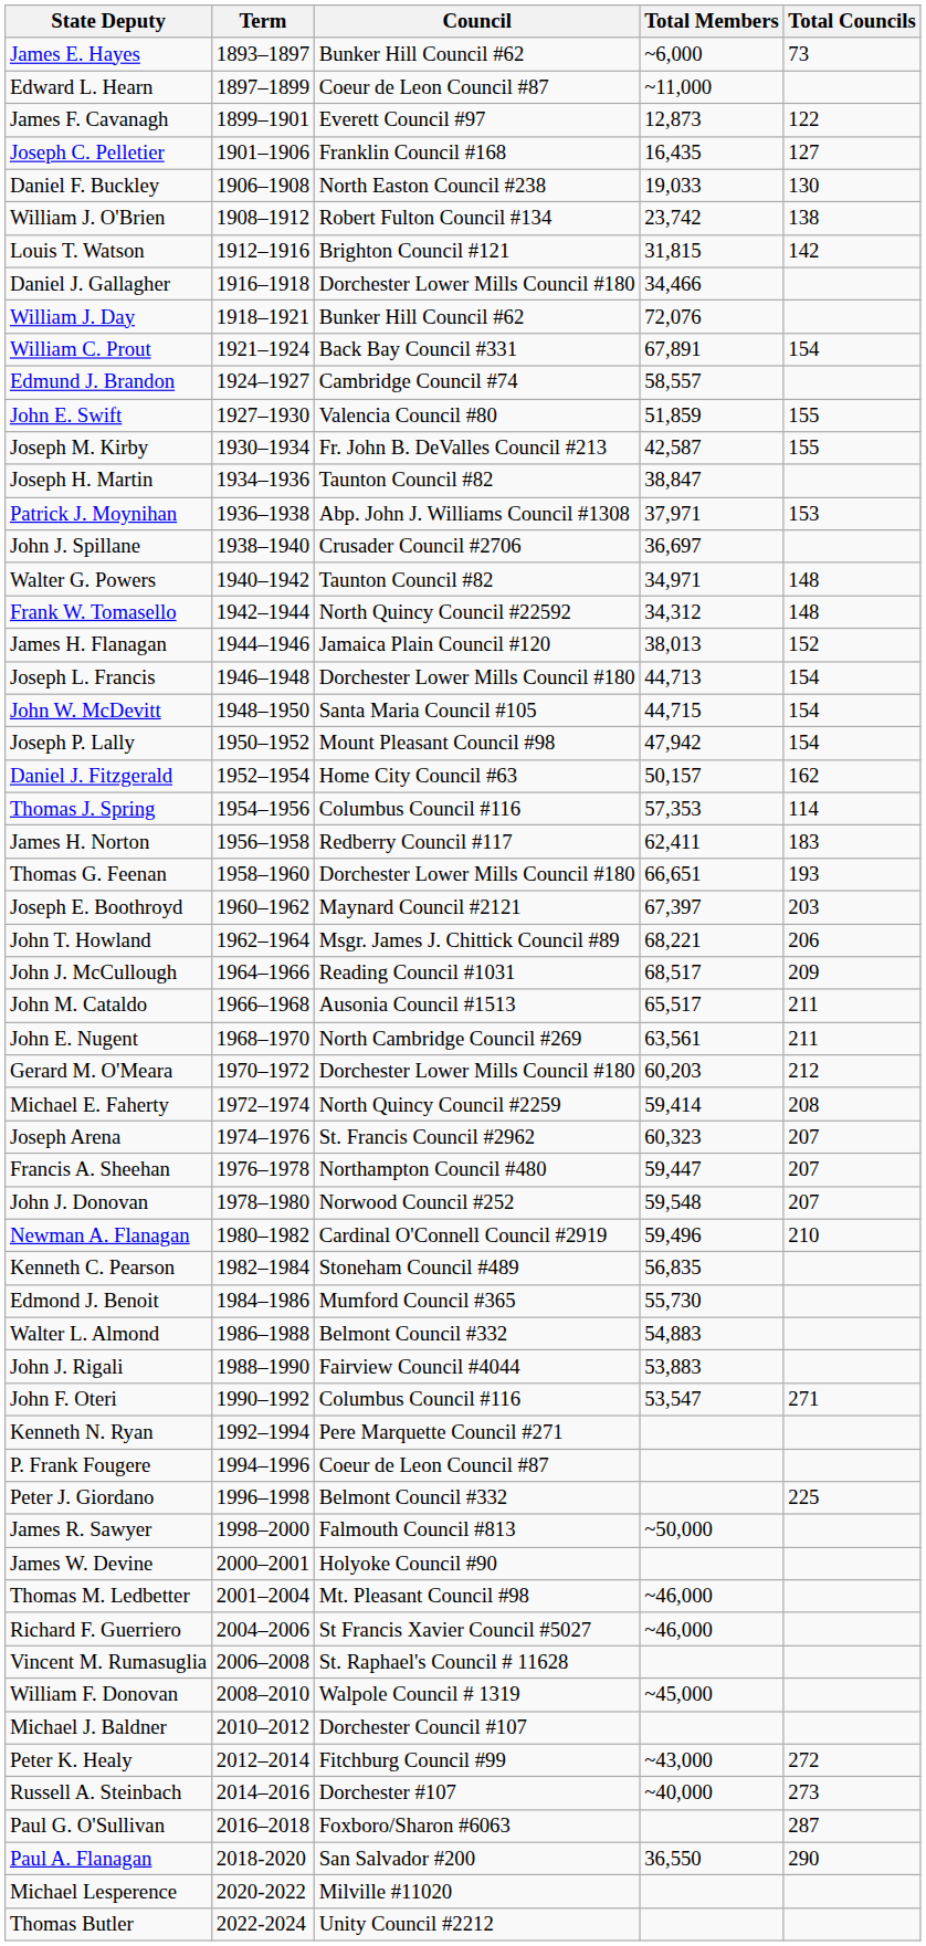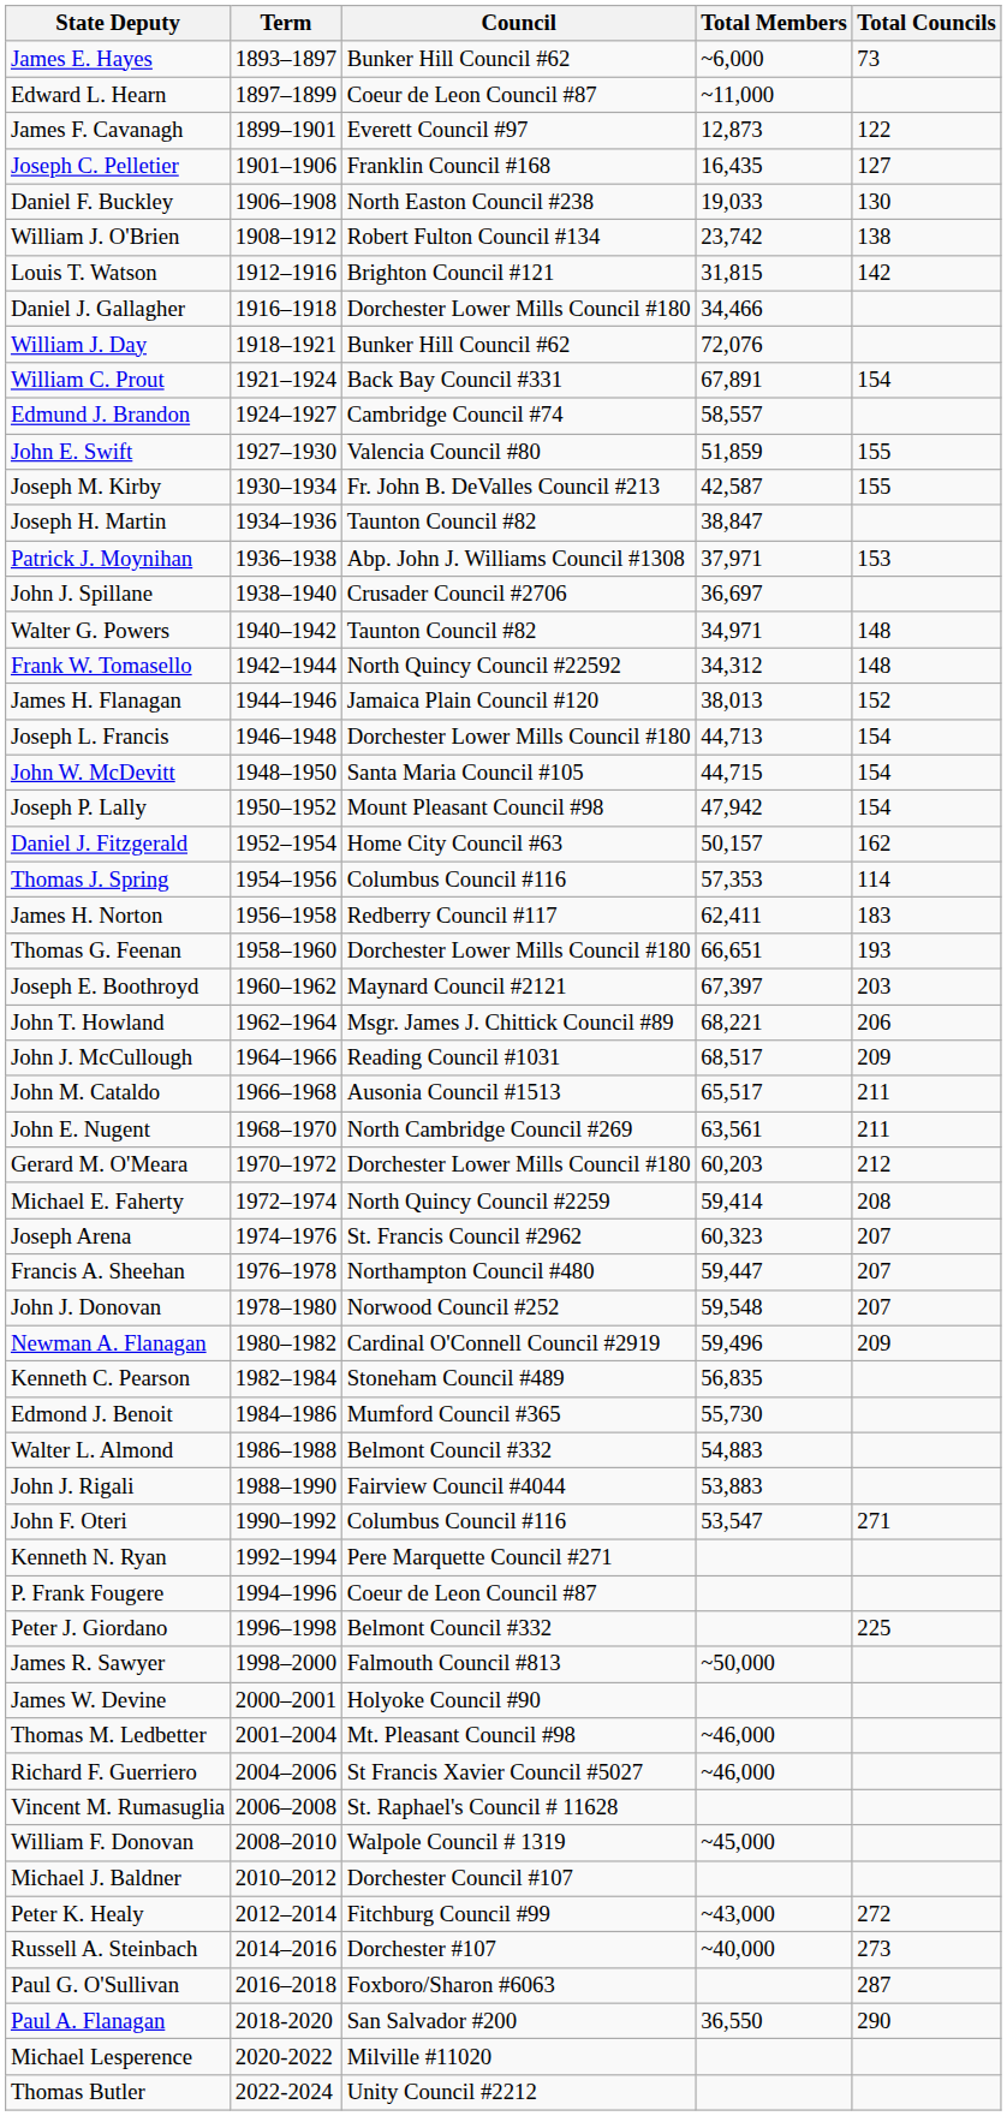 <table class="wikitable collapsible sortable">
 <tr>
 <th>State Deputy</th>
 <th>Term</th>
 <th>Council</th>
 <th>Total Members</th>
 <th>Total Councils</th>
 </tr>
 <tr>
 <td><a href='#'>James E. Hayes</a></td>
 <td>1893–1897</td>
 <td>Bunker Hill Council #62</td>
 <td>~6,000</td>
 <td>73</td>
 </tr>
 <tr>
 <td>Edward L. Hearn</td>
 <td>1897–1899</td>
 <td>Coeur de Leon Council #87</td>
 <td>~11,000</td>
 <td></td>
 </tr>
 <tr>
 <td>James F. Cavanagh</td>
 <td>1899–1901</td>
 <td>Everett Council #97</td>
 <td>12,873</td>
 <td>122 </td>
 </tr>
 <tr>
 <td><a href='#'>Joseph C. Pelletier</a></td>
 <td>1901–1906</td>
 <td>Franklin Council #168</td>
 <td>16,435</td>
 <td>127</td>
 </tr>
 <tr>
 <td>Daniel F. Buckley</td>
 <td>1906–1908</td>
 <td>North Easton Council #238</td>
 <td>19,033</td>
 <td>130</td>
 </tr>
 <tr>
 <td>William J. O'Brien</td>
 <td>1908–1912</td>
 <td>Robert Fulton Council #134</td>
 <td>23,742</td>
 <td>138</td>
 </tr>
 <tr>
 <td>Louis T. Watson</td>
 <td>1912–1916</td>
 <td>Brighton Council #121</td>
 <td>31,815</td>
 <td>142</td>
 </tr>
 <tr>
 <td>Daniel J. Gallagher</td>
 <td>1916–1918</td>
 <td>Dorchester Lower Mills Council #180</td>
 <td>34,466</td>
 <td></td>
 </tr>
 <tr>
 <td><a href='#'>William J. Day</a></td>
 <td>1918–1921</td>
 <td>Bunker Hill Council #62</td>
 <td>72,076</td>
 <td></td>
 </tr>
 <tr>
 <td><a href='#'>William C. Prout</a></td>
 <td>1921–1924</td>
 <td>Back Bay Council #331</td>
 <td>67,891</td>
 <td>154</td>
 </tr>
 <tr>
 <td><a href='#'>Edmund J. Brandon</a></td>
 <td>1924–1927</td>
 <td>Cambridge Council #74</td>
 <td>58,557</td>
 <td></td>
 </tr>
 <tr>
 <td><a href='#'>John E. Swift</a></td>
 <td>1927–1930</td>
 <td>Valencia Council #80</td>
 <td>51,859 </td>
 <td>155</td>
 </tr>
 <tr>
 <td>Joseph M. Kirby</td>
 <td>1930–1934</td>
 <td>Fr. John B. DeValles Council #213</td>
 <td>42,587</td>
 <td>155</td>
 </tr>
 <tr>
 <td>Joseph H. Martin</td>
 <td>1934–1936</td>
 <td>Taunton Council #82</td>
 <td>38,847</td>
 <td></td>
 </tr>
 <tr>
 <td><a href='#'>Patrick J. Moynihan</a></td>
 <td>1936–1938</td>
 <td>Abp. John J. Williams Council #1308</td>
 <td>37,971</td>
 <td>153</td>
 </tr>
 <tr>
 <td>John J. Spillane</td>
 <td>1938–1940</td>
 <td>Crusader Council #2706</td>
 <td>36,697</td>
 <td></td>
 </tr>
 <tr>
 <td>Walter G. Powers</td>
 <td>1940–1942</td>
 <td>Taunton Council #82</td>
 <td>34,971</td>
 <td>148</td>
 </tr>
 <tr>
 <td><a href='#'>Frank W. Tomasello</a></td>
 <td>1942–1944</td>
 <td>North Quincy Council #22592</td>
 <td>34,312</td>
 <td>148</td>
 </tr>
 <tr>
 <td>James H. Flanagan</td>
 <td>1944–1946</td>
 <td>Jamaica Plain Council #120</td>
 <td>38,013</td>
 <td>152</td>
 </tr>
 <tr>
 <td>Joseph L. Francis</td>
 <td>1946–1948</td>
 <td>Dorchester Lower Mills Council #180</td>
 <td>44,713</td>
 <td>154</td>
 </tr>
 <tr>
 <td><a href='#'>John W. McDevitt</a></td>
 <td>1948–1950</td>
 <td>Santa Maria Council #105</td>
 <td>44,715</td>
 <td>154</td>
 </tr>
 <tr>
 <td>Joseph P. Lally</td>
 <td>1950–1952</td>
 <td>Mount Pleasant Council #98</td>
 <td>47,942</td>
 <td>154</td>
 </tr>
 <tr>
 <td><a href='#'>Daniel J. Fitzgerald</a></td>
 <td>1952–1954</td>
 <td>Home City Council #63</td>
 <td>50,157</td>
 <td>162</td>
 </tr>
 <tr>
 <td><a href='#'>Thomas J. Spring</a></td>
 <td>1954–1956</td>
 <td>Columbus Council #116</td>
 <td>57,353</td>
 <td>114</td>
 </tr>
 <tr>
 <td>James H. Norton</td>
 <td>1956–1958</td>
 <td>Redberry Council #117</td>
 <td>62,411</td>
 <td>183</td>
 </tr>
 <tr>
 <td>Thomas G. Feenan</td>
 <td>1958–1960</td>
 <td>Dorchester Lower Mills Council #180</td>
 <td>66,651</td>
 <td>193</td>
 </tr>
 <tr>
 <td>Joseph E. Boothroyd</td>
 <td>1960–1962</td>
 <td>Maynard Council #2121</td>
 <td>67,397</td>
 <td>203</td>
 </tr>
 <tr>
 <td>John T. Howland</td>
 <td>1962–1964</td>
 <td>Msgr. James J. Chittick Council #89</td>
 <td>68,221</td>
 <td>206</td>
 </tr>
 <tr>
 <td>John J. McCullough</td>
 <td>1964–1966</td>
 <td>Reading Council #1031</td>
 <td>68,517</td>
 <td>209</td>
 </tr>
 <tr>
 <td>John M. Cataldo</td>
 <td>1966–1968</td>
 <td>Ausonia Council #1513</td>
 <td>65,517</td>
 <td>211</td>
 </tr>
 <tr>
 <td>John E. Nugent</td>
 <td>1968–1970</td>
 <td>North Cambridge Council #269</td>
 <td>63,561 </td>
 <td>211</td>
 </tr>
 <tr>
 <td>Gerard M. O'Meara</td>
 <td>1970–1972</td>
 <td>Dorchester Lower Mills Council #180</td>
 <td>60,203</td>
 <td>212</td>
 </tr>
 <tr>
 <td>Michael E. Faherty</td>
 <td>1972–1974</td>
 <td>North Quincy Council #2259</td>
 <td>59,414</td>
 <td>208</td>
 </tr>
 <tr>
 <td>Joseph Arena</td>
 <td>1974–1976</td>
 <td>St. Francis Council #2962</td>
 <td>60,323 </td>
 <td>207</td>
 </tr>
 <tr>
 <td>Francis A. Sheehan</td>
 <td>1976–1978</td>
 <td>Northampton Council #480</td>
 <td>59,447</td>
 <td>207</td>
 </tr>
 <tr>
 <td>John J. Donovan</td>
 <td>1978–1980</td>
 <td>Norwood Council #252</td>
 <td>59,548</td>
 <td>207</td>
 </tr>
 <tr>
 <td><a href='#'>Newman A. Flanagan</a></td>
 <td>1980–1982</td>
 <td>Cardinal O'Connell Council #2919</td>
 <td>59,496</td>
-<td>210</td>
+<td>209</td>
 </tr>
 <tr>
 <td>Kenneth C. Pearson</td>
 <td>1982–1984</td>
 <td>Stoneham Council #489</td>
 <td>56,835</td>
 <td></td>
 </tr>
 <tr>
 <td>Edmond J. Benoit</td>
 <td>1984–1986</td>
 <td>Mumford Council #365</td>
 <td>55,730</td>
 <td></td>
 </tr>
 <tr>
 <td>Walter L. Almond</td>
 <td>1986–1988</td>
 <td>Belmont Council #332</td>
 <td>54,883</td>
 <td></td>
 </tr>
 <tr>
 <td>John J. Rigali</td>
 <td>1988–1990</td>
 <td>Fairview Council #4044</td>
 <td>53,883</td>
 <td></td>
 </tr>
 <tr>
 <td>John F. Oteri</td>
 <td>1990–1992</td>
 <td>Columbus Council #116</td>
 <td>53,547</td>
 <td>271</td>
 </tr>
 <tr>
 <td>Kenneth N. Ryan</td>
 <td>1992–1994</td>
 <td>Pere Marquette Council #271</td>
 <td></td>
 <td></td>
 </tr>
 <tr>
 <td>P. Frank Fougere</td>
 <td>1994–1996</td>
 <td>Coeur de Leon Council #87</td>
 <td></td>
 <td></td>
 </tr>
 <tr>
 <td>Peter J. Giordano</td>
 <td>1996–1998</td>
 <td>Belmont Council #332</td>
 <td></td>
 <td>225</td>
 </tr>
 <tr>
 <td>James R. Sawyer</td>
 <td>1998–2000</td>
 <td>Falmouth Council #813</td>
 <td>~50,000</td>
 <td></td>
 </tr>
 <tr>
 <td>James W. Devine</td>
 <td>2000–2001</td>
 <td>Holyoke Council #90</td>
 <td></td>
 <td></td>
 </tr>
 <tr>
 <td>Thomas M. Ledbetter</td>
 <td>2001–2004</td>
 <td>Mt. Pleasant Council #98</td>
 <td>~46,000</td>
 <td></td>
 </tr>
 <tr>
 <td>Richard F. Guerriero</td>
 <td>2004–2006</td>
 <td>St Francis Xavier Council #5027</td>
 <td>~46,000</td>
 <td></td>
 </tr>
 <tr>
 <td>Vincent M. Rumasuglia</td>
 <td>2006–2008</td>
 <td>St. Raphael's Council # 11628</td>
 <td></td>
 <td></td>
 </tr>
 <tr>
 <td>William F. Donovan</td>
 <td>2008–2010</td>
 <td>Walpole Council # 1319</td>
 <td>~45,000</td>
 <td></td>
 </tr>
 <tr>
 <td>Michael J. Baldner</td>
 <td>2010–2012</td>
 <td>Dorchester Council #107</td>
 <td></td>
 <td></td>
 </tr>
 <tr>
 <td>Peter K. Healy</td>
 <td>2012–2014</td>
 <td>Fitchburg Council #99</td>
 <td>~43,000</td>
 <td>272</td>
 </tr>
 <tr>
 <td>Russell A. Steinbach</td>
 <td>2014–2016</td>
 <td>Dorchester #107</td>
 <td>~40,000</td>
 <td>273</td>
 </tr>
 <tr>
 <td>Paul G. O'Sullivan</td>
 <td>2016–2018</td>
 <td>Foxboro/Sharon #6063</td>
 <td></td>
 <td>287</td>
 </tr>
 <tr>
 <td><a href='#'>Paul A. Flanagan</a></td>
 <td>2018-2020</td>
 <td>San Salvador #200</td>
 <td>36,550</td>
 <td>290</td>
 </tr>
 <tr>
 <td>Michael Lesperence</td>
 <td>2020-2022</td>
 <td>Milville #11020</td>
 <td></td>
 <td></td>
 </tr>
 <tr>
 <td>Thomas Butler</td>
 <td>2022-2024</td>
 <td>Unity Council #2212</td>
 <td></td>
 <td></td>
 </tr>
 </table>
